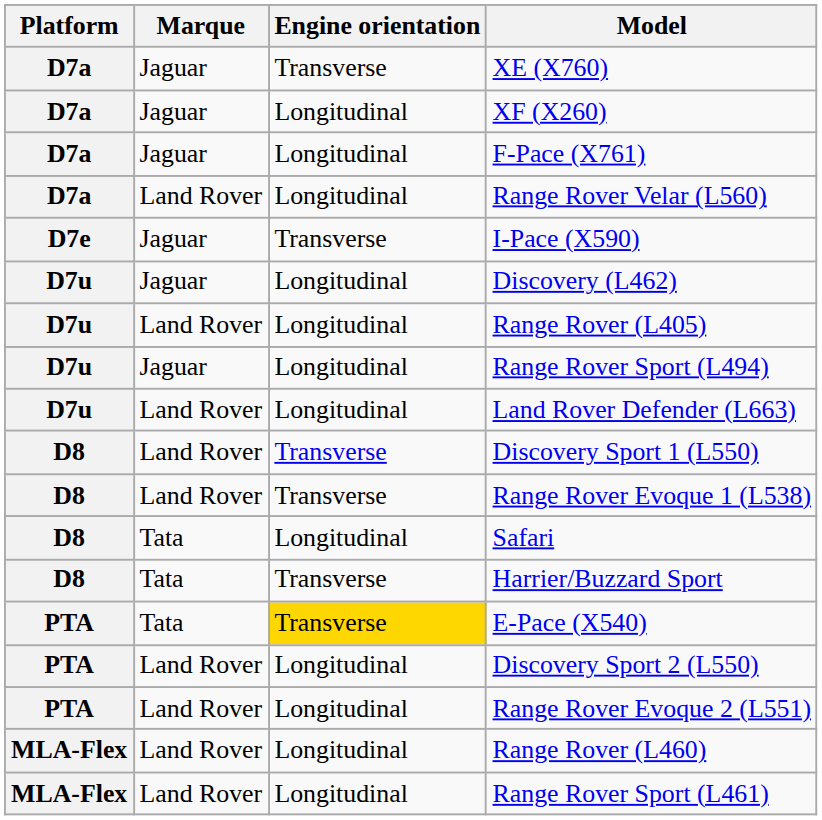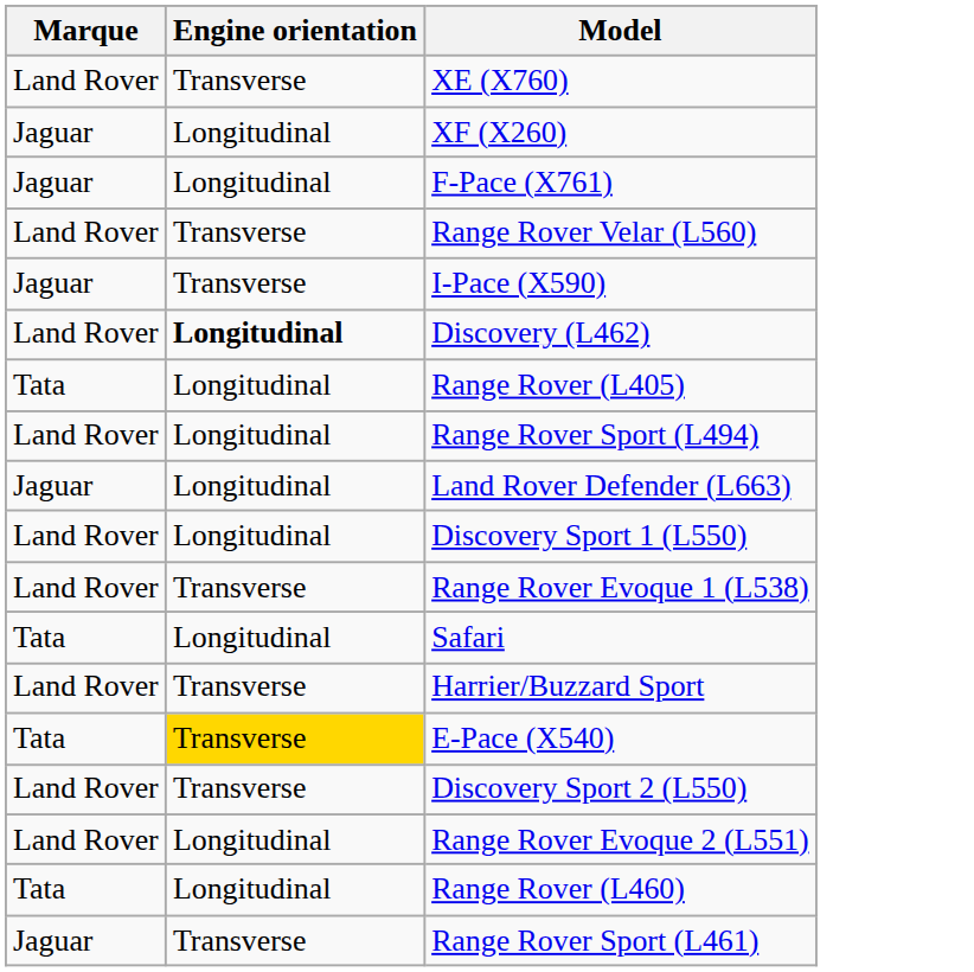 <table class="wikitable sortable" style="font-size: 85%;">
 <tr>
-<th scope="col">Platform</th>
 <th scope="col">Marque</th>
 <th scope="col">Engine orientation</th>
 <th scope="col">Model</th>
 </tr>
 <tr>
-<th scope="row">D7a</th>
-<td>Jaguar</td>
+<td>Land Rover</td>
 <td>Transverse</td>
 <td><a href='#'>XE (X760)</a></td>
 </tr>
 <tr>
-<th scope="row">D7a</th>
 <td>Jaguar</td>
 <td>Longitudinal</td>
 <td><a href='#'>XF (X260)</a></td>
 </tr>
 <tr>
-<th scope="row">D7a</th>
 <td>Jaguar</td>
 <td>Longitudinal</td>
 <td><a href='#'>F-Pace (X761)</a></td>
 </tr>
 <tr>
-<th scope="row">D7a</th>
 <td>Land Rover</td>
-<td>Longitudinal</td>
+<td>Transverse</td>
 <td><a href='#'>Range Rover Velar (L560)</a></td>
 </tr>
 <tr>
-<th scope="row">D7e</th>
 <td>Jaguar</td>
 <td>Transverse</td>
 <td><a href='#'>I-Pace (X590)</a></td>
 </tr>
 <tr>
-<th scope="row">D7u</th>
-<td>Jaguar</td>
-<td>Longitudinal</td>
+<td>Land Rover</td>
+<td><strong>Longitudinal</strong></td>
 <td><a href='#'>Discovery (L462)</a></td>
 </tr>
 <tr>
-<th scope="row">D7u</th>
-<td>Land Rover</td>
+<td>Tata</td>
 <td>Longitudinal</td>
 <td><a href='#'>Range Rover (L405)</a></td>
 </tr>
 <tr>
-<th scope="row">D7u</th>
-<td>Jaguar</td>
+<td>Land Rover</td>
 <td>Longitudinal</td>
 <td><a href='#'>Range Rover Sport (L494)</a></td>
 </tr>
 <tr>
-<th scope="row">D7u</th>
-<td>Land Rover</td>
+<td>Jaguar</td>
 <td>Longitudinal</td>
 <td><a href='#'>Land Rover Defender (L663)</a></td>
 </tr>
 <tr>
-<th scope="row">D8</th>
 <td>Land Rover</td>
-<td><a href='#'>Transverse</a></td>
+<td>Longitudinal</td>
 <td><a href='#'>Discovery Sport 1 (L550)</a></td>
 </tr>
 <tr>
-<th scope="row">D8</th>
 <td>Land Rover</td>
 <td>Transverse</td>
 <td><a href='#'>Range Rover Evoque 1 (L538)</a></td>
 </tr>
 <tr>
-<th scope="row">D8</th>
 <td>Tata</td>
 <td>Longitudinal</td>
 <td><a href='#'>Safari</a></td>
 </tr>
 <tr>
-<th scope="row">D8</th>
-<td>Tata</td>
+<td>Land Rover</td>
 <td>Transverse</td>
 <td><a href='#'>Harrier/Buzzard Sport</a></td>
 </tr>
 <tr>
-<th scope="row">PTA</th>
 <td>Tata</td>
 <td style="background: gold;">Transverse</td>
 <td><a href='#'>E-Pace (X540)</a></td>
 </tr>
 <tr>
-<th scope="row">PTA</th>
 <td>Land Rover</td>
-<td>Longitudinal</td>
+<td>Transverse</td>
 <td><a href='#'>Discovery Sport 2 (L550)</a></td>
 </tr>
 <tr>
-<th scope="row">PTA</th>
 <td>Land Rover</td>
 <td>Longitudinal</td>
 <td><a href='#'>Range Rover Evoque 2 (L551)</a></td>
 </tr>
 <tr>
-<th scope="row">MLA-Flex</th>
-<td>Land Rover</td>
+<td>Tata</td>
 <td>Longitudinal</td>
 <td><a href='#'>Range Rover (L460)</a></td>
 </tr>
 <tr>
-<th scope="row">MLA-Flex</th>
-<td>Land Rover</td>
-<td>Longitudinal</td>
+<td>Jaguar</td>
+<td>Transverse</td>
 <td><a href='#'>Range Rover Sport (L461)</a></td>
 </tr>
 </table>
